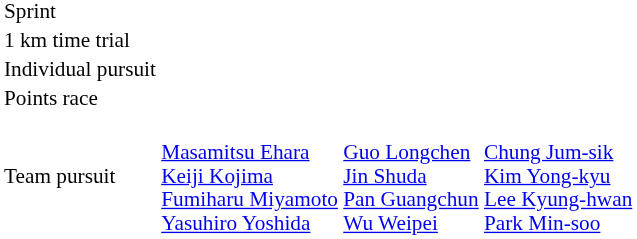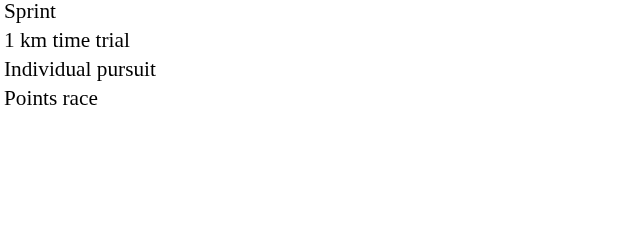 <table>
 <tr>
 <td>Sprint</td>
 <td></td>
 <td></td>
 <td></td>
 </tr>
 <tr>
 <td>1 km time trial</td>
 <td></td>
 <td></td>
 <td></td>
 </tr>
 <tr>
 <td>Individual pursuit</td>
 <td></td>
 <td></td>
 <td></td>
 </tr>
 <tr>
 <td>Points race</td>
 <td></td>
 <td></td>
 <td></td>
 </tr>
-<tr>
-<td>Team pursuit</td>
-<td><br><a href='#'>Masamitsu Ehara</a><br><a href='#'>Keiji Kojima</a><br><a href='#'>Fumiharu Miyamoto</a><br><a href='#'>Yasuhiro Yoshida</a></td>
-<td><br><a href='#'>Guo Longchen</a><br><a href='#'>Jin Shuda</a><br><a href='#'>Pan Guangchun</a><br><a href='#'>Wu Weipei</a></td>
-<td><br><a href='#'>Chung Jum-sik</a><br><a href='#'>Kim Yong-kyu</a><br><a href='#'>Lee Kyung-hwan</a><br><a href='#'>Park Min-soo</a></td>
-</tr>
 </table>
